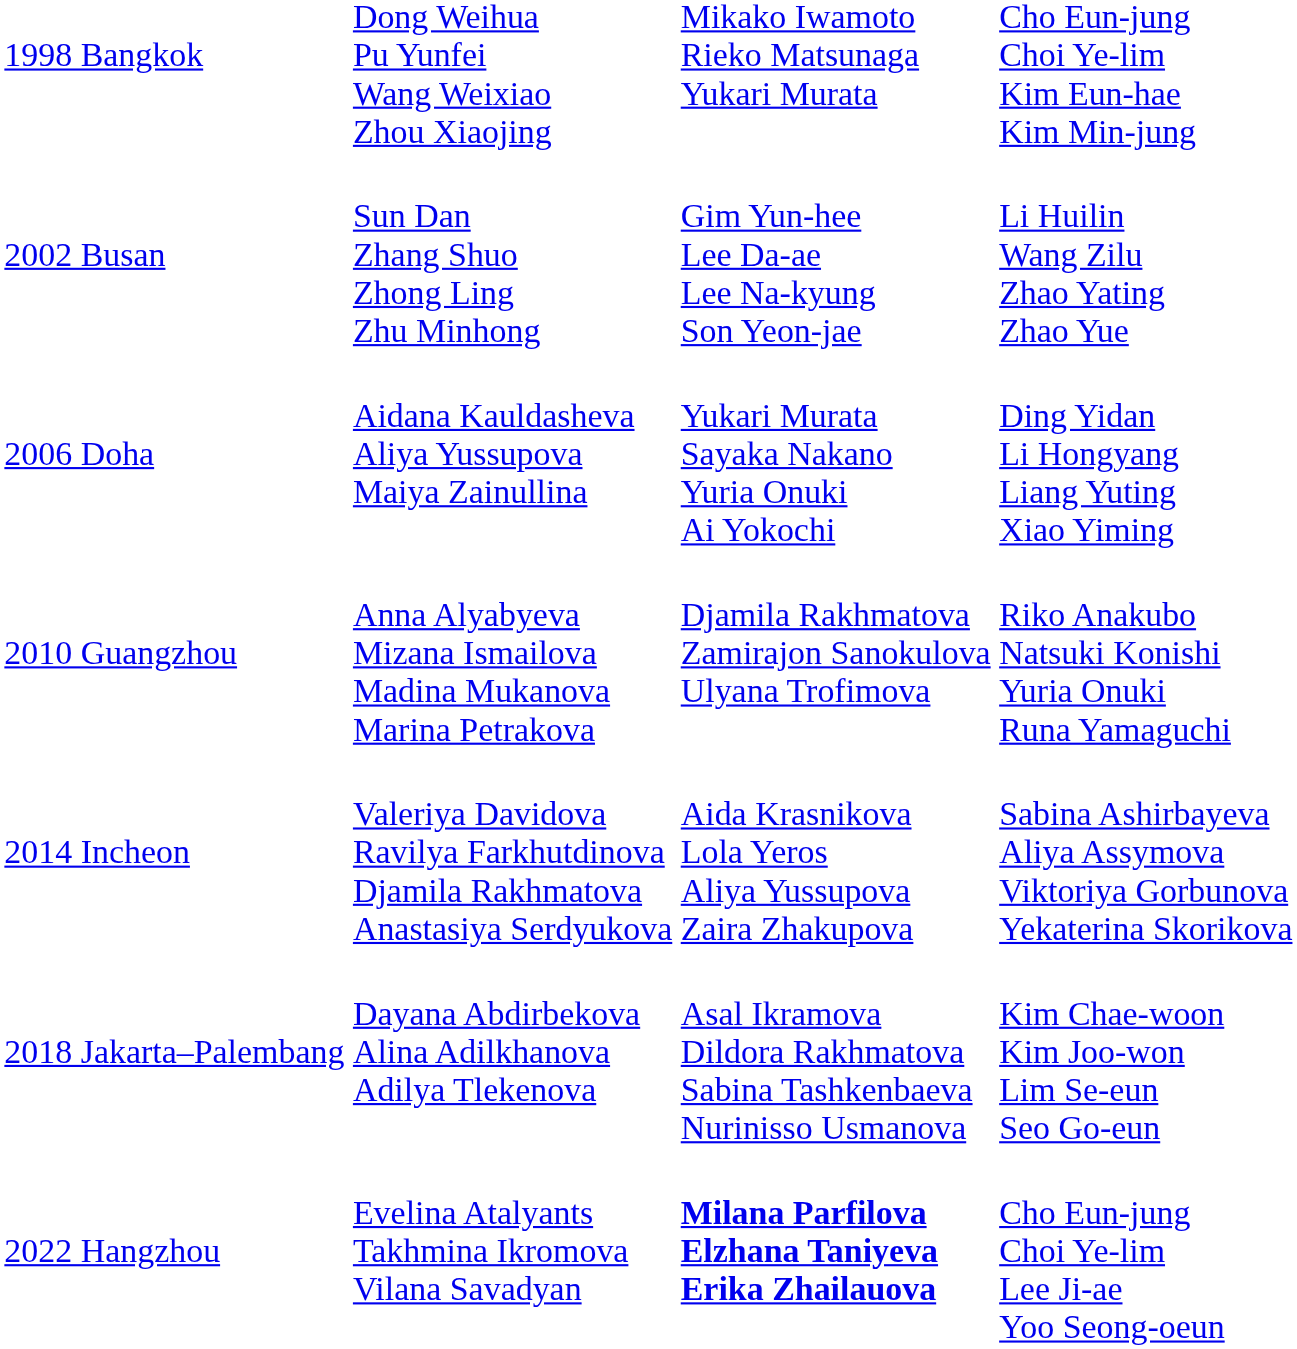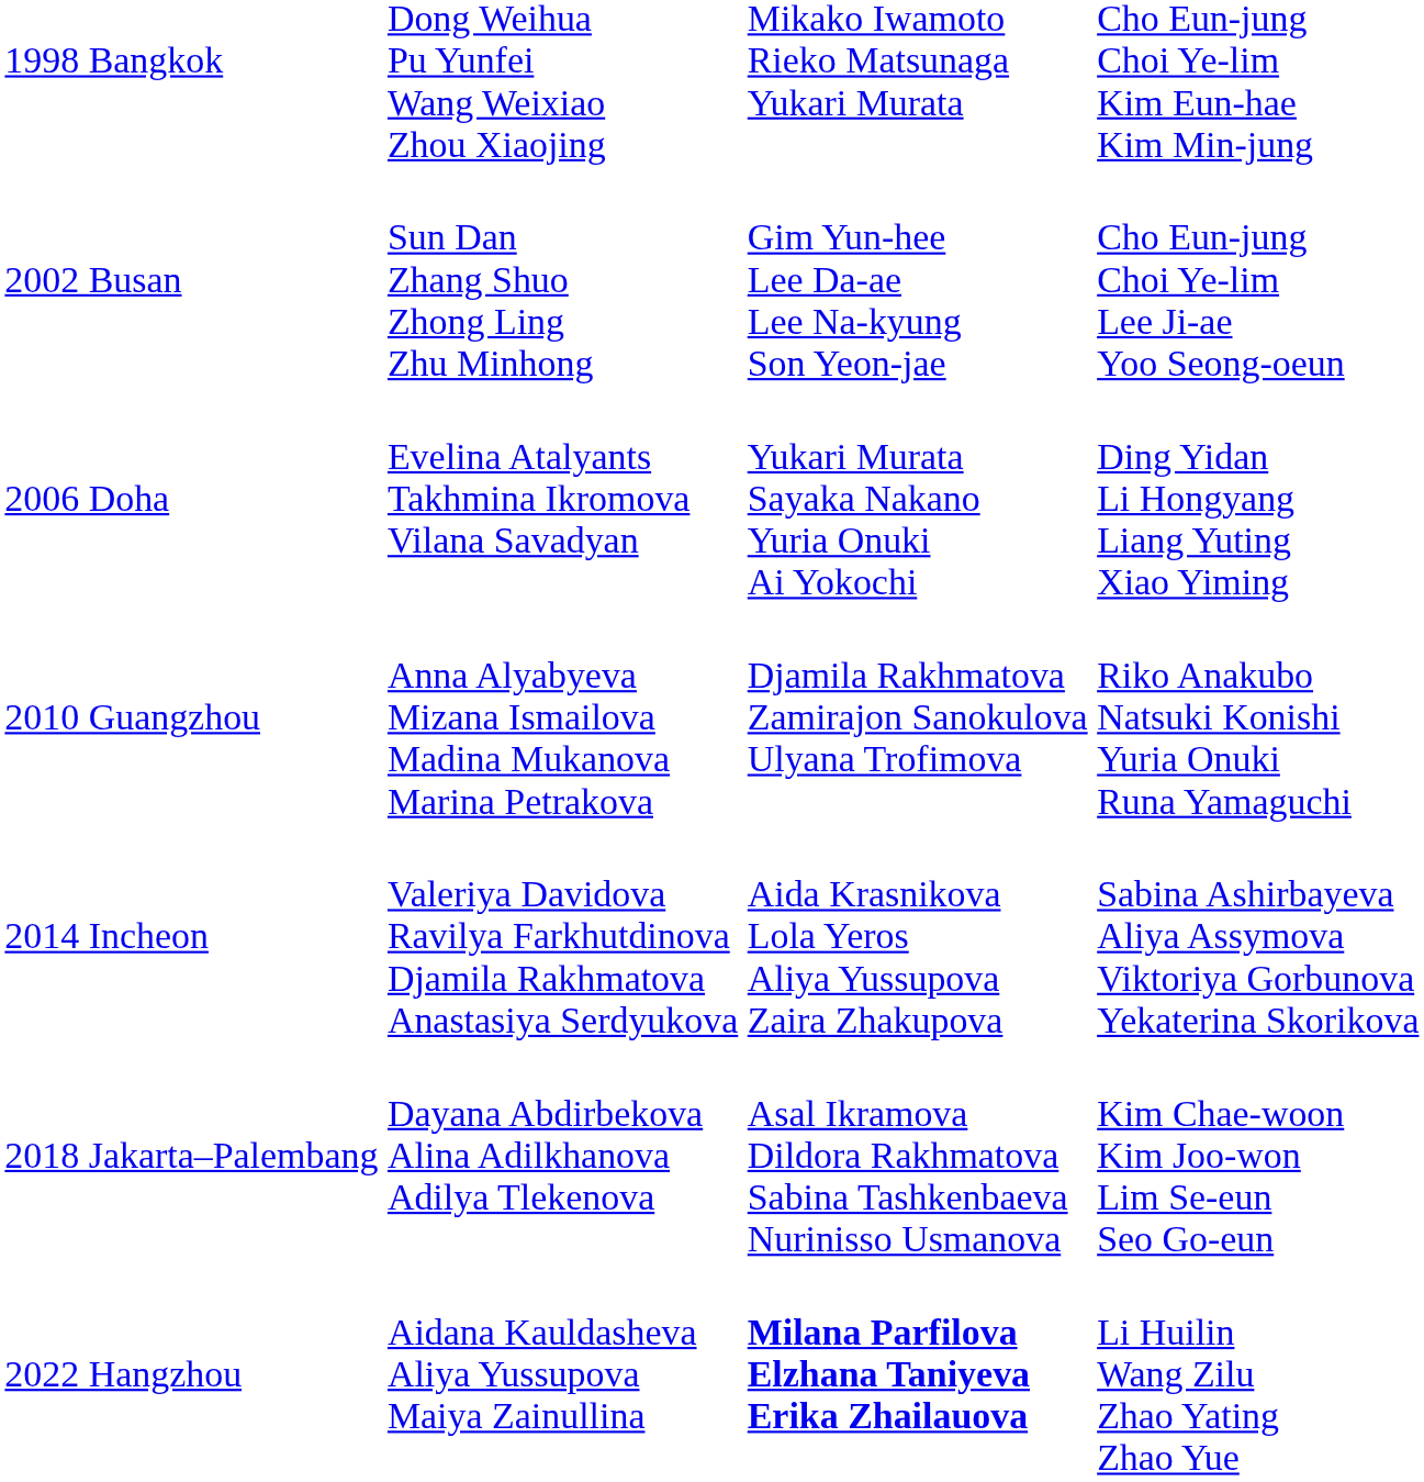 <table>
 <tr>
 <td><a href='#'>1998 Bangkok</a></td>
 <td><br><a href='#'>Dong Weihua</a><br><a href='#'>Pu Yunfei</a><br><a href='#'>Wang Weixiao</a><br><a href='#'>Zhou Xiaojing</a></td>
 <td valign=top><br><a href='#'>Mikako Iwamoto</a><br><a href='#'>Rieko Matsunaga</a><br><a href='#'>Yukari Murata</a></td>
 <td><br><a href='#'>Cho Eun-jung</a><br><a href='#'>Choi Ye-lim</a><br><a href='#'>Kim Eun-hae</a><br><a href='#'>Kim Min-jung</a></td>
 </tr>
 <tr>
 <td><a href='#'>2002 Busan</a></td>
 <td><br><a href='#'>Sun Dan</a><br><a href='#'>Zhang Shuo</a><br><a href='#'>Zhong Ling</a><br><a href='#'>Zhu Minhong</a></td>
 <td><br><a href='#'>Gim Yun-hee</a><br><a href='#'>Lee Da-ae</a><br><a href='#'>Lee Na-kyung</a><br><a href='#'>Son Yeon-jae</a></td>
-<td><br><a href='#'>Li Huilin</a><br><a href='#'>Wang Zilu</a><br><a href='#'>Zhao Yating</a><br><a href='#'>Zhao Yue</a></td>
+<td><br><a href='#'>Cho Eun-jung</a><br><a href='#'>Choi Ye-lim</a><br><a href='#'>Lee Ji-ae</a><br><a href='#'>Yoo Seong-oeun</a></td>
 </tr>
 <tr>
 <td><a href='#'>2006 Doha</a></td>
-<td valign=top><br><a href='#'>Aidana Kauldasheva</a><br><a href='#'>Aliya Yussupova</a><br><a href='#'>Maiya Zainullina</a></td>
+<td valign=top><br><a href='#'>Evelina Atalyants</a><br><a href='#'>Takhmina Ikromova</a><br><a href='#'>Vilana Savadyan</a></td>
 <td><br><a href='#'>Yukari Murata</a><br><a href='#'>Sayaka Nakano</a><br><a href='#'>Yuria Onuki</a><br><a href='#'>Ai Yokochi</a></td>
 <td><br><a href='#'>Ding Yidan</a><br><a href='#'>Li Hongyang</a><br><a href='#'>Liang Yuting</a><br><a href='#'>Xiao Yiming</a></td>
 </tr>
 <tr>
 <td><a href='#'>2010 Guangzhou</a></td>
 <td><br><a href='#'>Anna Alyabyeva</a><br><a href='#'>Mizana Ismailova</a><br><a href='#'>Madina Mukanova</a><br><a href='#'>Marina Petrakova</a></td>
 <td valign=top><br><a href='#'>Djamila Rakhmatova</a><br><a href='#'>Zamirajon Sanokulova</a><br><a href='#'>Ulyana Trofimova</a></td>
 <td><br><a href='#'>Riko Anakubo</a><br><a href='#'>Natsuki Konishi</a><br><a href='#'>Yuria Onuki</a><br><a href='#'>Runa Yamaguchi</a></td>
 </tr>
 <tr>
 <td><a href='#'>2014 Incheon</a></td>
 <td><br><a href='#'>Valeriya Davidova</a><br><a href='#'>Ravilya Farkhutdinova</a><br><a href='#'>Djamila Rakhmatova</a><br><a href='#'>Anastasiya Serdyukova</a></td>
 <td><br><a href='#'>Aida Krasnikova</a><br><a href='#'>Lola Yeros</a><br><a href='#'>Aliya Yussupova</a><br><a href='#'>Zaira Zhakupova</a></td>
 <td><br><a href='#'>Sabina Ashirbayeva</a><br><a href='#'>Aliya Assymova</a><br><a href='#'>Viktoriya Gorbunova</a><br><a href='#'>Yekaterina Skorikova</a></td>
 </tr>
 <tr>
 <td><a href='#'>2018 Jakarta–Palembang</a></td>
 <td valign=top><br><a href='#'>Dayana Abdirbekova</a><br><a href='#'>Alina Adilkhanova</a><br><a href='#'>Adilya Tlekenova</a></td>
 <td><br><a href='#'>Asal Ikramova</a><br><a href='#'>Dildora Rakhmatova</a><br><a href='#'>Sabina Tashkenbaeva</a><br><a href='#'>Nurinisso Usmanova</a></td>
 <td><br><a href='#'>Kim Chae-woon</a><br><a href='#'>Kim Joo-won</a><br><a href='#'>Lim Se-eun</a><br><a href='#'>Seo Go-eun</a></td>
 </tr>
 <tr>
 <td><a href='#'>2022 Hangzhou</a></td>
-<td valign=top><br><a href='#'>Evelina Atalyants</a><br><a href='#'>Takhmina Ikromova</a><br><a href='#'>Vilana Savadyan</a></td>
+<td valign=top><br><a href='#'>Aidana Kauldasheva</a><br><a href='#'>Aliya Yussupova</a><br><a href='#'>Maiya Zainullina</a></td>
 <td valign=top><strong><br><a href='#'>Milana Parfilova</a><br><a href='#'>Elzhana Taniyeva</a><br><a href='#'>Erika Zhailauova</a></strong></td>
-<td><br><a href='#'>Cho Eun-jung</a><br><a href='#'>Choi Ye-lim</a><br><a href='#'>Lee Ji-ae</a><br><a href='#'>Yoo Seong-oeun</a></td>
+<td><br><a href='#'>Li Huilin</a><br><a href='#'>Wang Zilu</a><br><a href='#'>Zhao Yating</a><br><a href='#'>Zhao Yue</a></td>
 </tr>
 </table>
